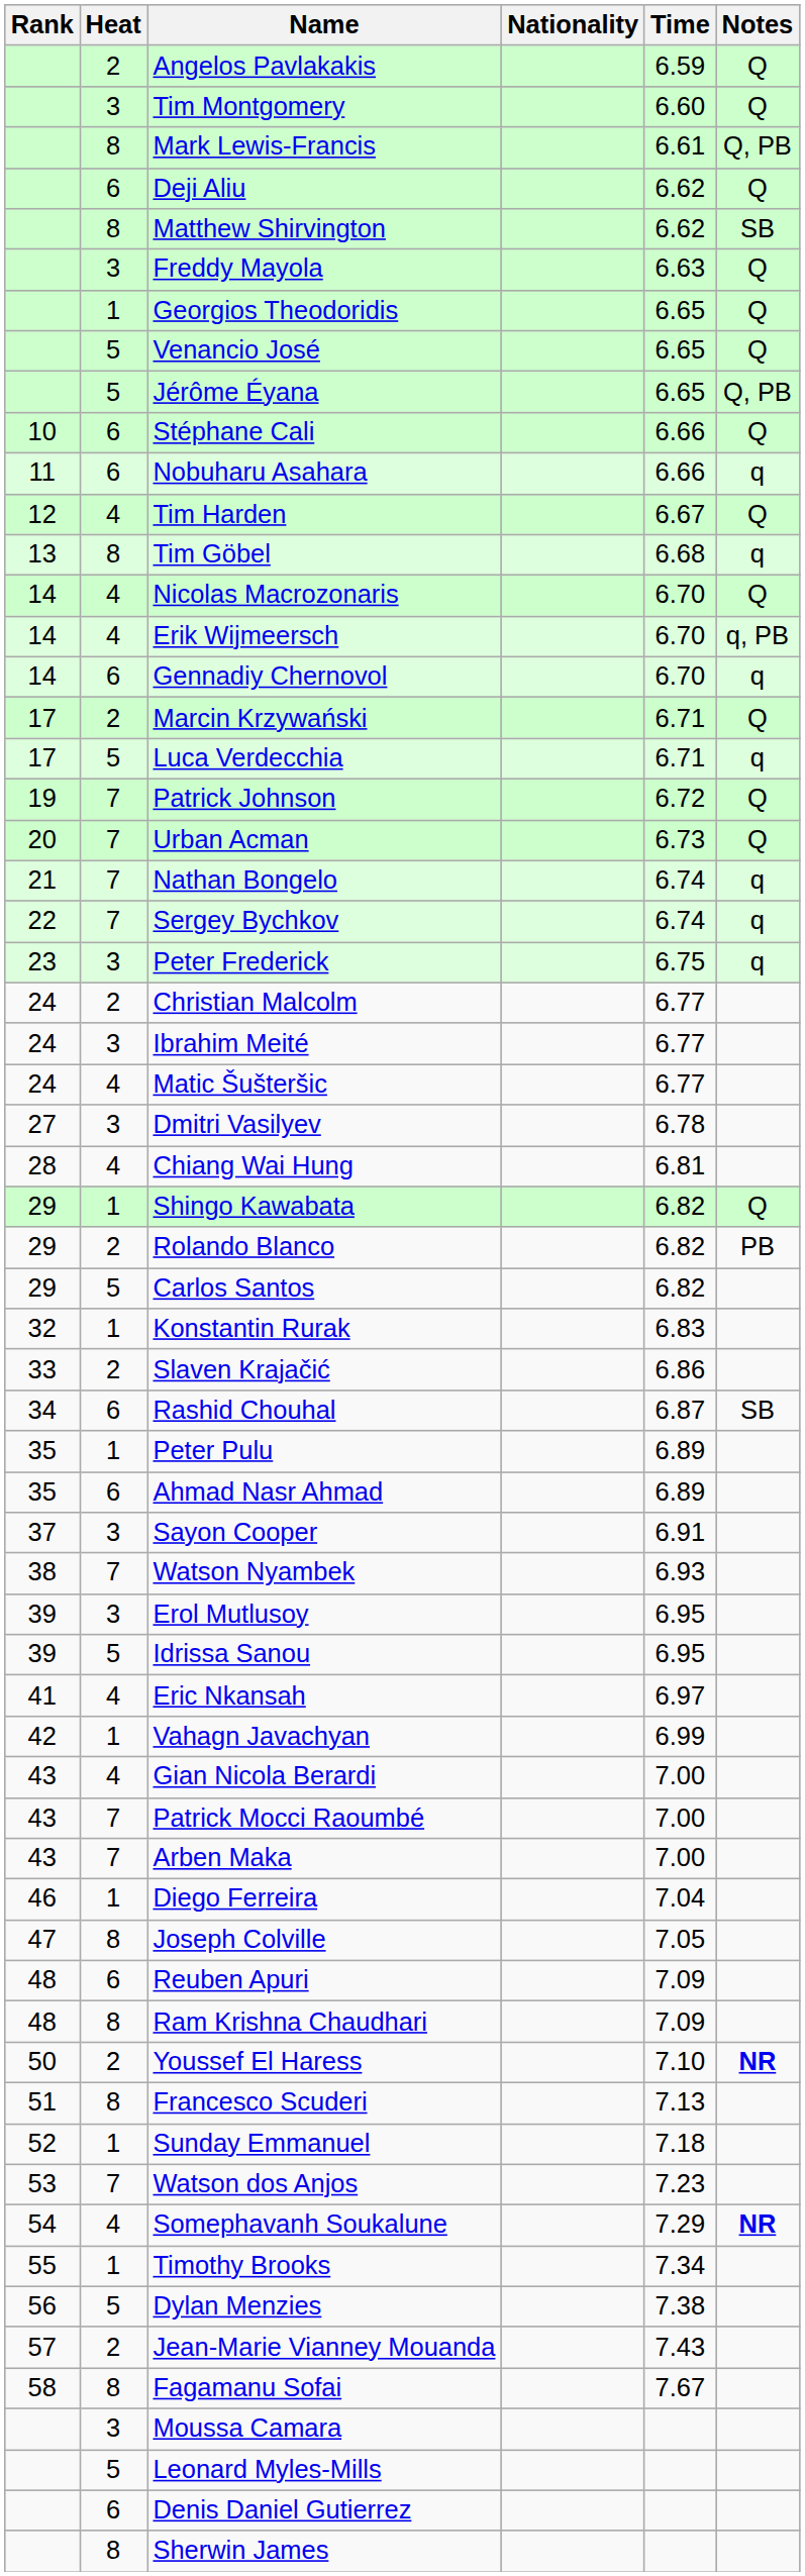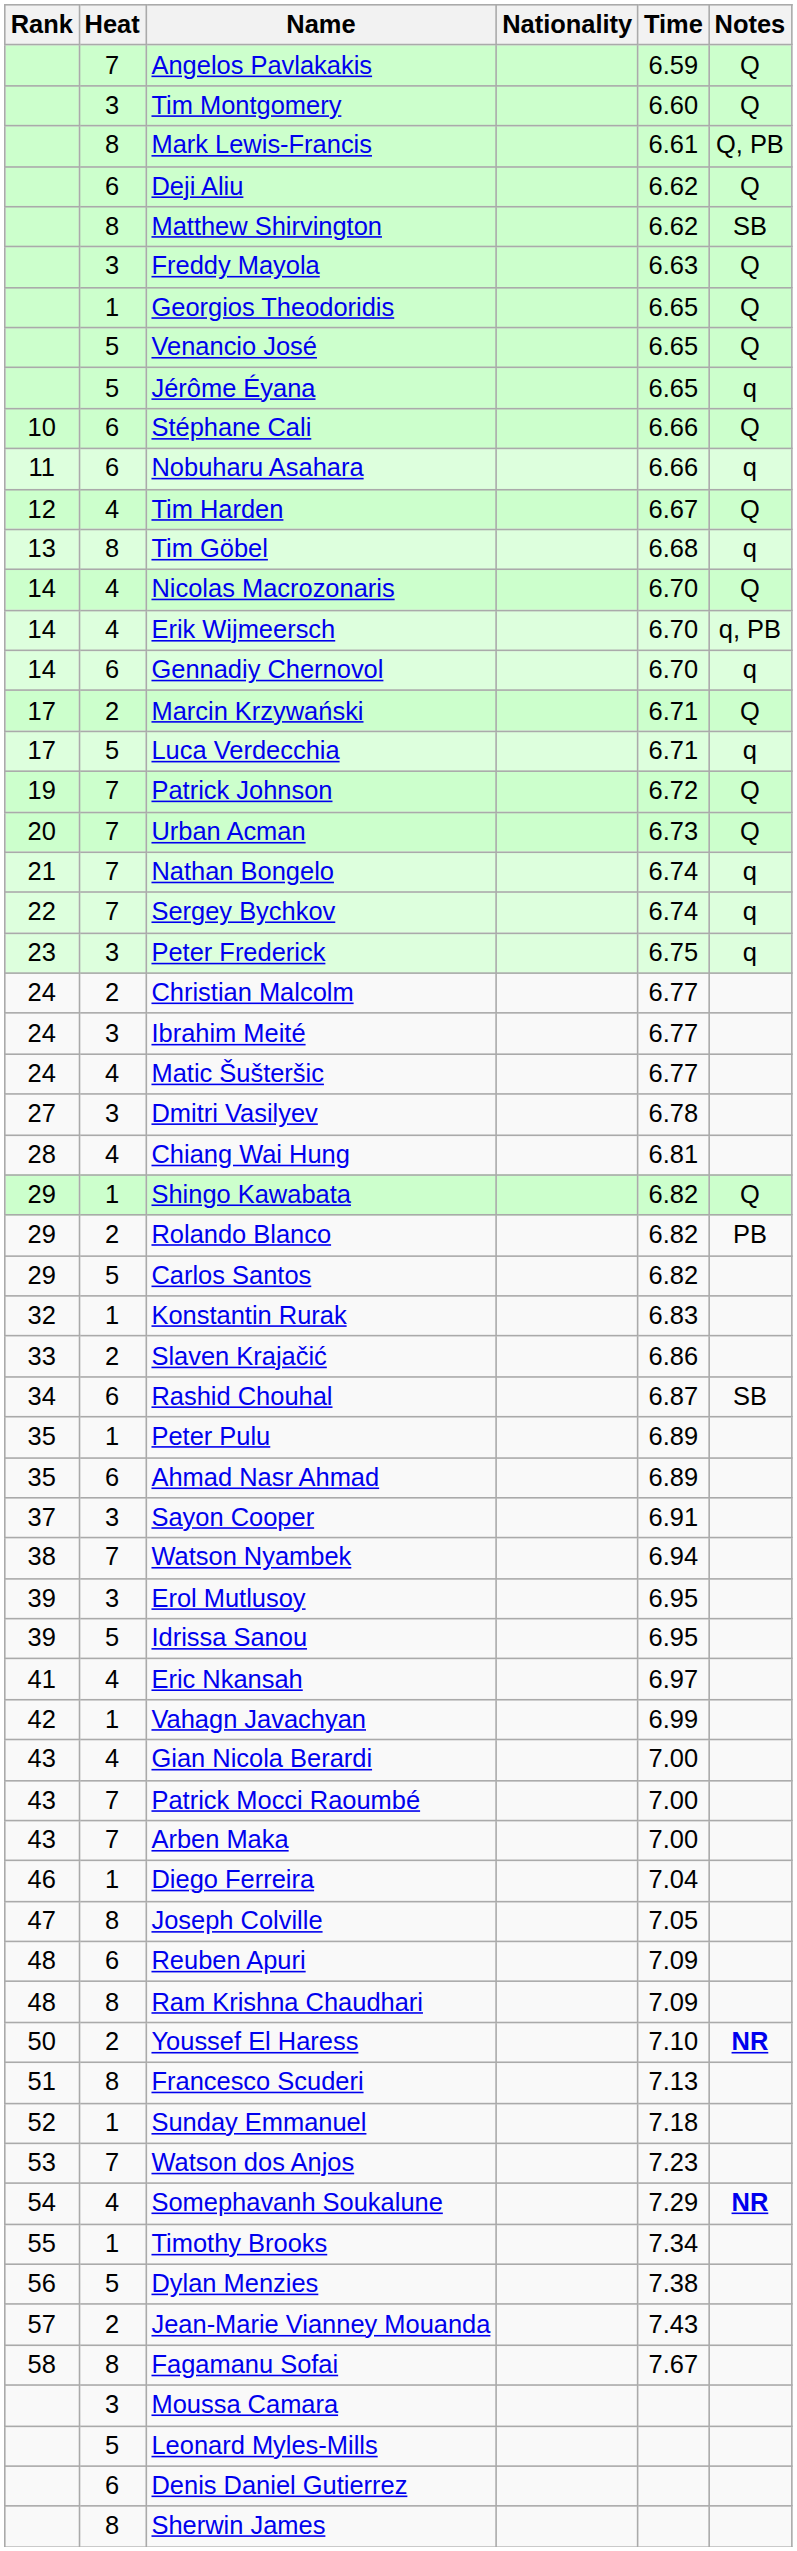 <table class="wikitable sortable" style="text-align:center">
 <tr>
 <th>Rank</th>
 <th>Heat</th>
 <th>Name</th>
 <th>Nationality</th>
 <th>Time</th>
 <th>Notes</th>
 </tr>
 <tr bgcolor=ccffcc>
 <td></td>
-<td>2</td>
+<td>7</td>
 <td align="left"><a href='#'>Angelos Pavlakakis</a></td>
 <td align=left></td>
 <td>6.59</td>
 <td>Q</td>
 </tr>
 <tr bgcolor=ccffcc>
 <td></td>
 <td>3</td>
 <td align="left"><a href='#'>Tim Montgomery</a></td>
 <td align=left></td>
 <td>6.60</td>
 <td>Q</td>
 </tr>
 <tr bgcolor=ccffcc>
 <td></td>
 <td>8</td>
 <td align="left"><a href='#'>Mark Lewis-Francis</a></td>
 <td align=left></td>
 <td>6.61</td>
 <td>Q, PB</td>
 </tr>
 <tr bgcolor=ccffcc>
 <td></td>
 <td>6</td>
 <td align="left"><a href='#'>Deji Aliu</a></td>
 <td align=left></td>
 <td>6.62</td>
 <td>Q</td>
 </tr>
 <tr bgcolor=ccffcc>
 <td></td>
 <td>8</td>
 <td align="left"><a href='#'>Matthew Shirvington</a></td>
 <td align=left></td>
 <td>6.62</td>
 <td>SB</td>
 </tr>
 <tr bgcolor=ccffcc>
 <td></td>
 <td>3</td>
 <td align="left"><a href='#'>Freddy Mayola</a></td>
 <td align=left></td>
 <td>6.63</td>
 <td>Q</td>
 </tr>
 <tr bgcolor=ccffcc>
 <td></td>
 <td>1</td>
 <td align="left"><a href='#'>Georgios Theodoridis</a></td>
 <td align=left></td>
 <td>6.65</td>
 <td>Q</td>
 </tr>
 <tr bgcolor=ccffcc>
 <td></td>
 <td>5</td>
 <td align="left"><a href='#'>Venancio José</a></td>
 <td align=left></td>
 <td>6.65</td>
 <td>Q</td>
 </tr>
 <tr bgcolor=ccffcc>
 <td></td>
 <td>5</td>
 <td align="left"><a href='#'>Jérôme Éyana</a></td>
 <td align=left></td>
 <td>6.65</td>
-<td>Q, PB</td>
+<td>q</td>
 </tr>
 <tr bgcolor=ccffcc>
 <td>10</td>
 <td>6</td>
 <td align="left"><a href='#'>Stéphane Cali</a></td>
 <td align=left></td>
 <td>6.66</td>
 <td>Q</td>
 </tr>
 <tr bgcolor=ddffdd>
 <td>11</td>
 <td>6</td>
 <td align="left"><a href='#'>Nobuharu Asahara</a></td>
 <td align=left></td>
 <td>6.66</td>
 <td>q</td>
 </tr>
 <tr bgcolor=ccffcc>
 <td>12</td>
 <td>4</td>
 <td align="left"><a href='#'>Tim Harden</a></td>
 <td align=left></td>
 <td>6.67</td>
 <td>Q</td>
 </tr>
 <tr bgcolor=ddffdd>
 <td>13</td>
 <td>8</td>
 <td align="left"><a href='#'>Tim Göbel</a></td>
 <td align=left></td>
 <td>6.68</td>
 <td>q</td>
 </tr>
 <tr bgcolor=ccffcc>
 <td>14</td>
 <td>4</td>
 <td align="left"><a href='#'>Nicolas Macrozonaris</a></td>
 <td align=left></td>
 <td>6.70</td>
 <td>Q</td>
 </tr>
 <tr bgcolor=ddffdd>
 <td>14</td>
 <td>4</td>
 <td align="left"><a href='#'>Erik Wijmeersch</a></td>
 <td align=left></td>
 <td>6.70</td>
 <td>q, PB</td>
 </tr>
 <tr bgcolor=ddffdd>
 <td>14</td>
 <td>6</td>
 <td align="left"><a href='#'>Gennadiy Chernovol</a></td>
 <td align=left></td>
 <td>6.70</td>
 <td>q</td>
 </tr>
 <tr bgcolor=ccffcc>
 <td>17</td>
 <td>2</td>
 <td align="left"><a href='#'>Marcin Krzywański</a></td>
 <td align=left></td>
 <td>6.71</td>
 <td>Q</td>
 </tr>
 <tr bgcolor=ddffdd>
 <td>17</td>
 <td>5</td>
 <td align="left"><a href='#'>Luca Verdecchia</a></td>
 <td align=left></td>
 <td>6.71</td>
 <td>q</td>
 </tr>
 <tr bgcolor=ccffcc>
 <td>19</td>
 <td>7</td>
 <td align="left"><a href='#'>Patrick Johnson</a></td>
 <td align=left></td>
 <td>6.72</td>
 <td>Q</td>
 </tr>
 <tr bgcolor=ccffcc>
 <td>20</td>
 <td>7</td>
 <td align="left"><a href='#'>Urban Acman</a></td>
 <td align=left></td>
 <td>6.73</td>
 <td>Q</td>
 </tr>
 <tr bgcolor=ddffdd>
 <td>21</td>
 <td>7</td>
 <td align="left"><a href='#'>Nathan Bongelo</a></td>
 <td align=left></td>
 <td>6.74</td>
 <td>q</td>
 </tr>
 <tr bgcolor=ddffdd>
 <td>22</td>
 <td>7</td>
 <td align="left"><a href='#'>Sergey Bychkov</a></td>
 <td align=left></td>
 <td>6.74</td>
 <td>q</td>
 </tr>
 <tr bgcolor=ddffdd>
 <td>23</td>
 <td>3</td>
 <td align="left"><a href='#'>Peter Frederick</a></td>
 <td align=left></td>
 <td>6.75</td>
 <td>q</td>
 </tr>
 <tr>
 <td>24</td>
 <td>2</td>
 <td align="left"><a href='#'>Christian Malcolm</a></td>
 <td align=left></td>
 <td>6.77</td>
 <td></td>
 </tr>
 <tr>
 <td>24</td>
 <td>3</td>
 <td align="left"><a href='#'>Ibrahim Meité</a></td>
 <td align=left></td>
 <td>6.77</td>
 <td></td>
 </tr>
 <tr>
 <td>24</td>
 <td>4</td>
 <td align="left"><a href='#'>Matic Šušteršic</a></td>
 <td align=left></td>
 <td>6.77</td>
 <td></td>
 </tr>
 <tr>
 <td>27</td>
 <td>3</td>
 <td align="left"><a href='#'>Dmitri Vasilyev</a></td>
 <td align=left></td>
 <td>6.78</td>
 <td></td>
 </tr>
 <tr>
 <td>28</td>
 <td>4</td>
 <td align="left"><a href='#'>Chiang Wai Hung</a></td>
 <td align=left></td>
 <td>6.81</td>
 <td></td>
 </tr>
 <tr bgcolor=ccffcc>
 <td>29</td>
 <td>1</td>
 <td align="left"><a href='#'>Shingo Kawabata</a></td>
 <td align=left></td>
 <td>6.82</td>
 <td>Q</td>
 </tr>
 <tr>
 <td>29</td>
 <td>2</td>
 <td align="left"><a href='#'>Rolando Blanco</a></td>
 <td align=left></td>
 <td>6.82</td>
 <td>PB</td>
 </tr>
 <tr>
 <td>29</td>
 <td>5</td>
 <td align="left"><a href='#'>Carlos Santos</a></td>
 <td align=left></td>
 <td>6.82</td>
 <td></td>
 </tr>
 <tr>
 <td>32</td>
 <td>1</td>
 <td align="left"><a href='#'>Konstantin Rurak</a></td>
 <td align=left></td>
 <td>6.83</td>
 <td></td>
 </tr>
 <tr>
 <td>33</td>
 <td>2</td>
 <td align="left"><a href='#'>Slaven Krajačić</a></td>
 <td align=left></td>
 <td>6.86</td>
 <td></td>
 </tr>
 <tr>
 <td>34</td>
 <td>6</td>
 <td align="left"><a href='#'>Rashid Chouhal</a></td>
 <td align=left></td>
 <td>6.87</td>
 <td>SB</td>
 </tr>
 <tr>
 <td>35</td>
 <td>1</td>
 <td align="left"><a href='#'>Peter Pulu</a></td>
 <td align=left></td>
 <td>6.89</td>
 <td></td>
 </tr>
 <tr>
 <td>35</td>
 <td>6</td>
 <td align="left"><a href='#'>Ahmad Nasr Ahmad</a></td>
 <td align=left></td>
 <td>6.89</td>
 <td></td>
 </tr>
 <tr>
 <td>37</td>
 <td>3</td>
 <td align="left"><a href='#'>Sayon Cooper</a></td>
 <td align=left></td>
 <td>6.91</td>
 <td></td>
 </tr>
 <tr>
 <td>38</td>
 <td>7</td>
 <td align="left"><a href='#'>Watson Nyambek</a></td>
 <td align=left></td>
-<td>6.93</td>
+<td>6.94</td>
 <td></td>
 </tr>
 <tr>
 <td>39</td>
 <td>3</td>
 <td align="left"><a href='#'>Erol Mutlusoy</a></td>
 <td align=left></td>
 <td>6.95</td>
 <td></td>
 </tr>
 <tr>
 <td>39</td>
 <td>5</td>
 <td align="left"><a href='#'>Idrissa Sanou</a></td>
 <td align=left></td>
 <td>6.95</td>
 <td></td>
 </tr>
 <tr>
 <td>41</td>
 <td>4</td>
 <td align="left"><a href='#'>Eric Nkansah</a></td>
 <td align=left></td>
 <td>6.97</td>
 <td></td>
 </tr>
 <tr>
 <td>42</td>
 <td>1</td>
 <td align="left"><a href='#'>Vahagn Javachyan</a></td>
 <td align=left></td>
 <td>6.99</td>
 <td></td>
 </tr>
 <tr>
 <td>43</td>
 <td>4</td>
 <td align="left"><a href='#'>Gian Nicola Berardi</a></td>
 <td align=left></td>
 <td>7.00</td>
 <td></td>
 </tr>
 <tr>
 <td>43</td>
 <td>7</td>
 <td align="left"><a href='#'>Patrick Mocci Raoumbé</a></td>
 <td align=left></td>
 <td>7.00</td>
 <td></td>
 </tr>
 <tr>
 <td>43</td>
 <td>7</td>
 <td align="left"><a href='#'>Arben Maka</a></td>
 <td align=left></td>
 <td>7.00</td>
 <td></td>
 </tr>
 <tr>
 <td>46</td>
 <td>1</td>
 <td align="left"><a href='#'>Diego Ferreira</a></td>
 <td align=left></td>
 <td>7.04</td>
 <td></td>
 </tr>
 <tr>
 <td>47</td>
 <td>8</td>
 <td align="left"><a href='#'>Joseph Colville</a></td>
 <td align=left></td>
 <td>7.05</td>
 <td></td>
 </tr>
 <tr>
 <td>48</td>
 <td>6</td>
 <td align="left"><a href='#'>Reuben Apuri</a></td>
 <td align=left></td>
 <td>7.09</td>
 <td></td>
 </tr>
 <tr>
 <td>48</td>
 <td>8</td>
 <td align="left"><a href='#'>Ram Krishna Chaudhari</a></td>
 <td align=left></td>
 <td>7.09</td>
 <td></td>
 </tr>
 <tr>
 <td>50</td>
 <td>2</td>
 <td align="left"><a href='#'>Youssef El Haress</a></td>
 <td align=left></td>
 <td>7.10</td>
 <td><strong><a href='#'>NR</a></strong></td>
 </tr>
 <tr>
 <td>51</td>
 <td>8</td>
 <td align="left"><a href='#'>Francesco Scuderi</a></td>
 <td align=left></td>
 <td>7.13</td>
 <td></td>
 </tr>
 <tr>
 <td>52</td>
 <td>1</td>
 <td align="left"><a href='#'>Sunday Emmanuel</a></td>
 <td align=left></td>
 <td>7.18</td>
 <td></td>
 </tr>
 <tr>
 <td>53</td>
 <td>7</td>
 <td align="left"><a href='#'>Watson dos Anjos</a></td>
 <td align=left></td>
 <td>7.23</td>
 <td></td>
 </tr>
 <tr>
 <td>54</td>
 <td>4</td>
 <td align="left"><a href='#'>Somephavanh Soukalune</a></td>
 <td align=left></td>
 <td>7.29</td>
 <td><strong><a href='#'>NR</a></strong></td>
 </tr>
 <tr>
 <td>55</td>
 <td>1</td>
 <td align="left"><a href='#'>Timothy Brooks</a></td>
 <td align=left></td>
 <td>7.34</td>
 <td></td>
 </tr>
 <tr>
 <td>56</td>
 <td>5</td>
 <td align="left"><a href='#'>Dylan Menzies</a></td>
 <td align=left></td>
 <td>7.38</td>
 <td></td>
 </tr>
 <tr>
 <td>57</td>
 <td>2</td>
 <td align="left"><a href='#'>Jean-Marie Vianney Mouanda</a></td>
 <td align=left></td>
 <td>7.43</td>
 <td></td>
 </tr>
 <tr>
 <td>58</td>
 <td>8</td>
 <td align="left"><a href='#'>Fagamanu Sofai</a></td>
 <td align=left></td>
 <td>7.67</td>
 <td></td>
 </tr>
 <tr>
 <td></td>
 <td>3</td>
 <td align="left"><a href='#'>Moussa Camara</a></td>
 <td align=left></td>
 <td></td>
 <td></td>
 </tr>
 <tr>
 <td></td>
 <td>5</td>
 <td align="left"><a href='#'>Leonard Myles-Mills</a></td>
 <td align=left></td>
 <td></td>
 <td></td>
 </tr>
 <tr>
 <td></td>
 <td>6</td>
 <td align="left"><a href='#'>Denis Daniel Gutierrez</a></td>
 <td align=left></td>
 <td></td>
 <td></td>
 </tr>
 <tr>
 <td></td>
 <td>8</td>
 <td align="left"><a href='#'>Sherwin James</a></td>
 <td align=left></td>
 <td></td>
 <td></td>
 </tr>
 </table>
